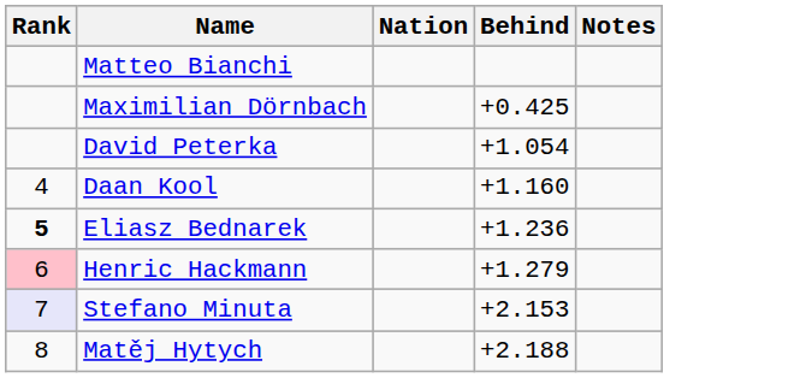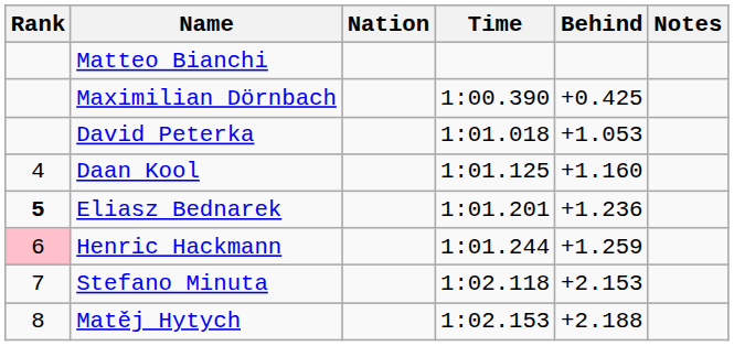 <table class="wikitable sortable" style="text-align:center">
 <tr>
 <th>Rank</th>
 <th>Name</th>
 <th>Nation</th>
+<th>Time</th>
 <th>Behind</th>
 <th>Notes</th>
 </tr>
 <tr>
 <td></td>
 <td align=left><a href='#'>Matteo Bianchi</a></td>
 <td align=left></td>
 <td></td>
 <td></td>
+<td></td>
 </tr>
 <tr>
 <td></td>
 <td align=left><a href='#'>Maximilian Dörnbach</a></td>
 <td align=left></td>
+<td>1:00.390</td>
 <td>+0.425</td>
 <td></td>
 </tr>
 <tr>
 <td></td>
 <td align=left><a href='#'>David Peterka</a></td>
 <td align=left></td>
-<td>+1.054</td>
+<td>1:01.018</td>
+<td>+1.053</td>
 <td></td>
 </tr>
 <tr>
 <td>4</td>
 <td align=left><a href='#'>Daan Kool</a></td>
 <td align=left></td>
+<td>1:01.125</td>
 <td>+1.160</td>
 <td></td>
 </tr>
 <tr>
 <td><strong>5</strong></td>
 <td align=left><a href='#'>Eliasz Bednarek</a></td>
 <td align=left></td>
+<td>1:01.201</td>
 <td>+1.236</td>
 <td></td>
 </tr>
 <tr>
 <td style="background: pink;">6</td>
 <td align=left><a href='#'>Henric Hackmann</a></td>
 <td align=left></td>
-<td>+1.279</td>
+<td>1:01.244</td>
+<td>+1.259</td>
 <td></td>
 </tr>
 <tr>
-<td style="background: lavender;">7</td>
+<td>7</td>
 <td align=left><a href='#'>Stefano Minuta</a></td>
 <td align=left></td>
+<td>1:02.118</td>
 <td>+2.153</td>
 <td></td>
 </tr>
 <tr>
 <td>8</td>
 <td align=left><a href='#'>Matěj Hytych</a></td>
 <td align=left></td>
+<td>1:02.153</td>
 <td>+2.188</td>
 <td></td>
 </tr>
 </table>
